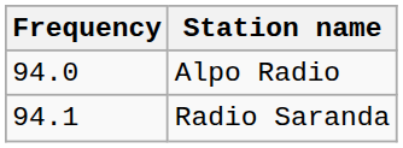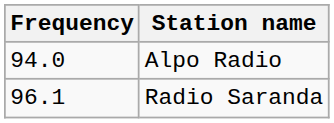 <table class="wikitable">
 <tr>
 <th>Frequency</th>
 <th>Station name</th>
 </tr>
 <tr>
 <td>94.0</td>
 <td>Alpo Radio</td>
 </tr>
 <tr>
-<td>94.1</td>
+<td>96.1</td>
 <td>Radio Saranda</td>
 </tr>
 </table>
